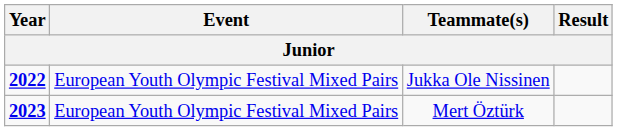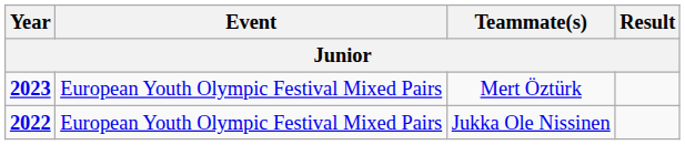 <table class="wikitable" style="text-align:center; font-size:95%;">
 <tr>
 <th align=center>Year</th>
 <th align=center>Event</th>
 <th align=center>Teammate(s)</th>
 <th style="width:30px;">Result</th>
 </tr>
 <tr>
 <th colspan="4">Junior</th>
 </tr>
 <tr>
+<td><strong><a href='#'>2023</a></strong></td>
+<td align=left><a href='#'>European Youth Olympic Festival Mixed Pairs</a></td>
+<td><a href='#'>Mert Öztürk</a></td>
+<td></td>
+</tr>
+<tr>
 <td><strong><a href='#'>2022</a></strong></td>
 <td align=left><a href='#'>European Youth Olympic Festival Mixed Pairs</a></td>
 <td><a href='#'>Jukka Ole Nissinen</a></td>
 <td></td>
 </tr>
-<tr>
-<td><strong><a href='#'>2023</a></strong></td>
-<td align=left><a href='#'>European Youth Olympic Festival Mixed Pairs</a></td>
-<td><a href='#'>Mert Öztürk</a></td>
-<td></td>
-</tr>
 </table>
